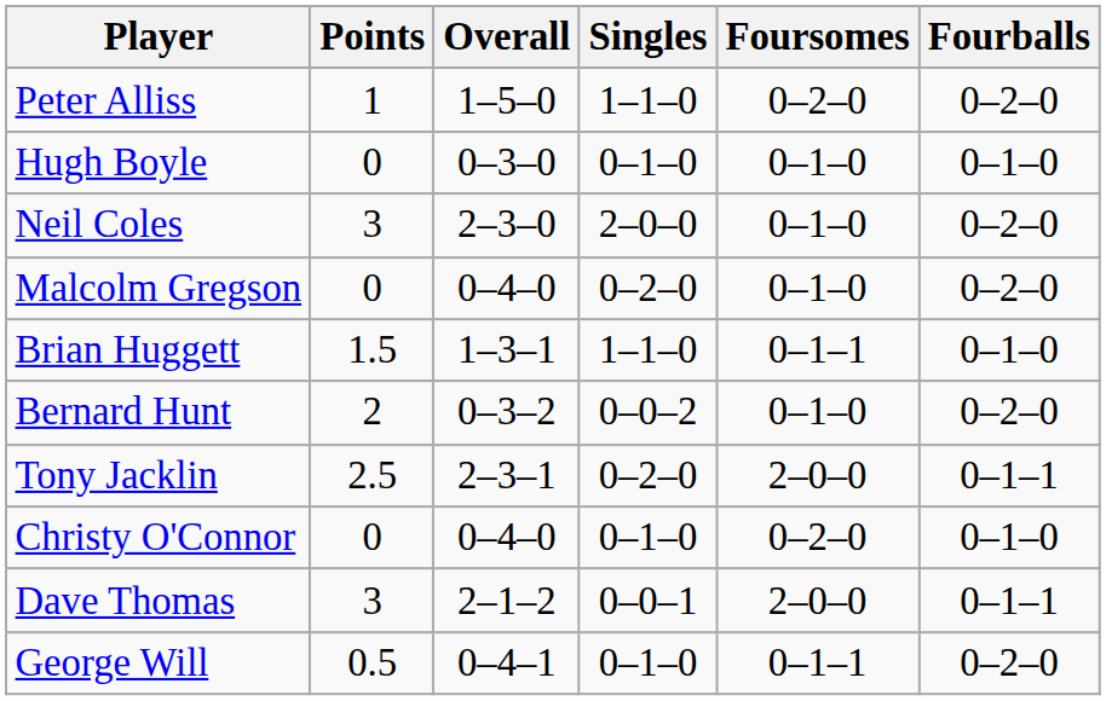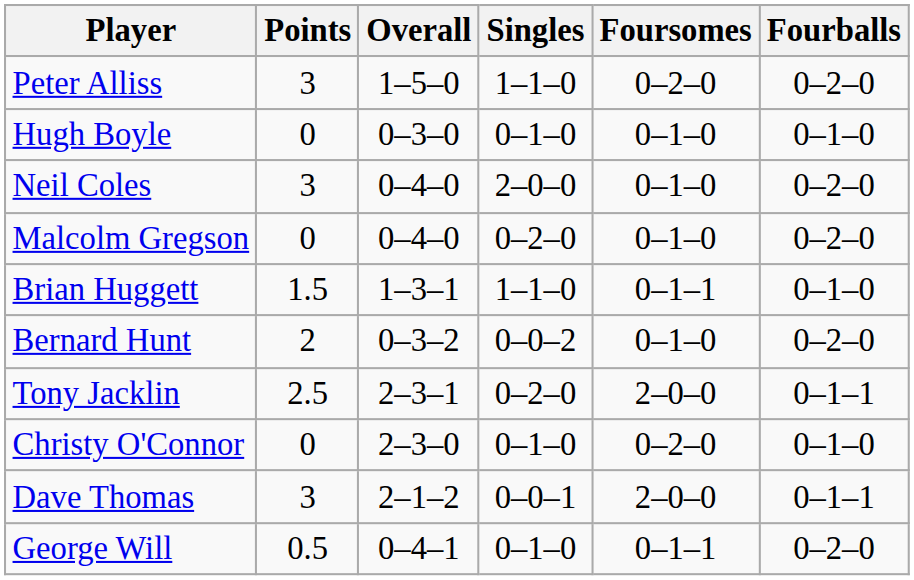 <table class="wikitable sortable" style="text-align:center">
 <tr>
 <th>Player</th>
 <th>Points</th>
 <th>Overall</th>
 <th>Singles</th>
 <th>Foursomes</th>
 <th>Fourballs</th>
 </tr>
 <tr>
 <td align=left><a href='#'>Peter Alliss</a></td>
-<td>1</td>
+<td>3</td>
 <td>1–5–0</td>
 <td>1–1–0</td>
 <td>0–2–0</td>
 <td>0–2–0</td>
 </tr>
 <tr>
 <td align=left><a href='#'>Hugh Boyle</a></td>
 <td>0</td>
 <td>0–3–0</td>
 <td>0–1–0</td>
 <td>0–1–0</td>
 <td>0–1–0</td>
 </tr>
 <tr>
 <td align=left><a href='#'>Neil Coles</a></td>
 <td>3</td>
-<td>2–3–0</td>
+<td>0–4–0</td>
 <td>2–0–0</td>
 <td>0–1–0</td>
 <td>0–2–0</td>
 </tr>
 <tr>
 <td align=left><a href='#'>Malcolm Gregson</a></td>
 <td>0</td>
 <td>0–4–0</td>
 <td>0–2–0</td>
 <td>0–1–0</td>
 <td>0–2–0</td>
 </tr>
 <tr>
 <td align=left><a href='#'>Brian Huggett</a></td>
 <td>1.5</td>
 <td>1–3–1</td>
 <td>1–1–0</td>
 <td>0–1–1</td>
 <td>0–1–0</td>
 </tr>
 <tr>
 <td align=left><a href='#'>Bernard Hunt</a></td>
 <td>2</td>
 <td>0–3–2</td>
 <td>0–0–2</td>
 <td>0–1–0</td>
 <td>0–2–0</td>
 </tr>
 <tr>
 <td align=left><a href='#'>Tony Jacklin</a></td>
 <td>2.5</td>
 <td>2–3–1</td>
 <td>0–2–0</td>
 <td>2–0–0</td>
 <td>0–1–1</td>
 </tr>
 <tr>
 <td align=left><a href='#'>Christy O'Connor</a></td>
 <td>0</td>
-<td>0–4–0</td>
+<td>2–3–0</td>
 <td>0–1–0</td>
 <td>0–2–0</td>
 <td>0–1–0</td>
 </tr>
 <tr>
 <td align=left><a href='#'>Dave Thomas</a></td>
 <td>3</td>
 <td>2–1–2</td>
 <td>0–0–1</td>
 <td>2–0–0</td>
 <td>0–1–1</td>
 </tr>
 <tr>
 <td align=left><a href='#'>George Will</a></td>
 <td>0.5</td>
 <td>0–4–1</td>
 <td>0–1–0</td>
 <td>0–1–1</td>
 <td>0–2–0</td>
 </tr>
 </table>
